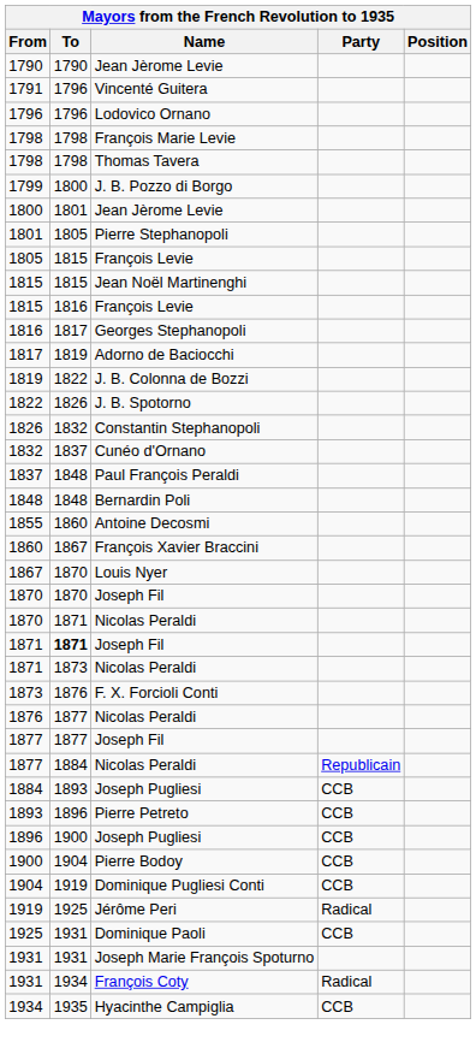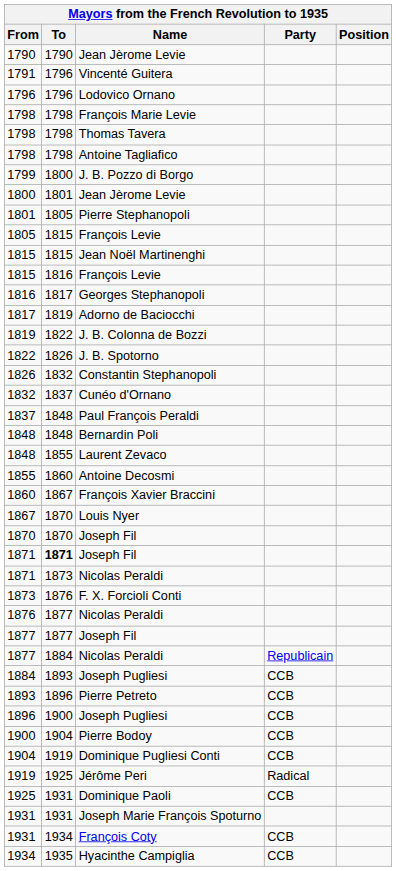 <table class="wikitable collapsible collapsed">
 <tr>
 <th colspan=5><a href='#'>Mayors</a> from the French Revolution to 1935</th>
 </tr>
 <tr>
 <th>From</th>
 <th>To</th>
 <th>Name</th>
 <th>Party</th>
 <th>Position</th>
 </tr>
 <tr>
 <td>1790</td>
 <td>1790</td>
 <td>Jean Jèrome Levie</td>
 <td></td>
 <td></td>
 </tr>
 <tr>
 <td>1791</td>
 <td>1796</td>
 <td>Vincenté Guitera</td>
 <td></td>
 <td></td>
 </tr>
 <tr>
 <td>1796</td>
 <td>1796</td>
 <td>Lodovico Ornano</td>
 <td></td>
 <td></td>
 </tr>
 <tr>
 <td>1798</td>
 <td>1798</td>
 <td>François Marie Levie</td>
 <td></td>
 <td></td>
 </tr>
 <tr>
 <td>1798</td>
 <td>1798</td>
 <td>Thomas Tavera</td>
+<td></td>
+<td></td>
+</tr>
+<tr>
+<td>1798</td>
+<td>1798</td>
+<td>Antoine Tagliafico</td>
 <td></td>
 <td></td>
 </tr>
 <tr>
 <td>1799</td>
 <td>1800</td>
 <td>J. B. Pozzo di Borgo</td>
 <td></td>
 <td></td>
 </tr>
 <tr>
 <td>1800</td>
 <td>1801</td>
 <td>Jean Jèrome Levie</td>
 <td></td>
 <td></td>
 </tr>
 <tr>
 <td>1801</td>
 <td>1805</td>
 <td>Pierre Stephanopoli</td>
 <td></td>
 <td></td>
 </tr>
 <tr>
 <td>1805</td>
 <td>1815</td>
 <td>François Levie</td>
 <td></td>
 <td></td>
 </tr>
 <tr>
 <td>1815</td>
 <td>1815</td>
 <td>Jean Noël Martinenghi</td>
 <td></td>
 <td></td>
 </tr>
 <tr>
 <td>1815</td>
 <td>1816</td>
 <td>François Levie</td>
 <td></td>
 <td></td>
 </tr>
 <tr>
 <td>1816</td>
 <td>1817</td>
 <td>Georges Stephanopoli</td>
 <td></td>
 <td></td>
 </tr>
 <tr>
 <td>1817</td>
 <td>1819</td>
 <td>Adorno de Baciocchi</td>
 <td></td>
 <td></td>
 </tr>
 <tr>
 <td>1819</td>
 <td>1822</td>
 <td>J. B. Colonna de Bozzi</td>
 <td></td>
 <td></td>
 </tr>
 <tr>
 <td>1822</td>
 <td>1826</td>
 <td>J. B. Spotorno</td>
 <td></td>
 <td></td>
 </tr>
 <tr>
 <td>1826</td>
 <td>1832</td>
 <td>Constantin Stephanopoli</td>
 <td></td>
 <td></td>
 </tr>
 <tr>
 <td>1832</td>
 <td>1837</td>
 <td>Cunéo d'Ornano</td>
 <td></td>
 <td></td>
 </tr>
 <tr>
 <td>1837</td>
 <td>1848</td>
 <td>Paul François Peraldi</td>
 <td></td>
 <td></td>
 </tr>
 <tr>
 <td>1848</td>
 <td>1848</td>
 <td>Bernardin Poli</td>
 <td></td>
 <td></td>
 </tr>
 <tr>
+<td>1848</td>
+<td>1855</td>
+<td>Laurent Zevaco</td>
+<td></td>
+<td></td>
+</tr>
+<tr>
 <td>1855</td>
 <td>1860</td>
 <td>Antoine Decosmi</td>
 <td></td>
 <td></td>
 </tr>
 <tr>
 <td>1860</td>
 <td>1867</td>
 <td>François Xavier Braccini</td>
 <td></td>
 <td></td>
 </tr>
 <tr>
 <td>1867</td>
 <td>1870</td>
 <td>Louis Nyer</td>
 <td></td>
 <td></td>
 </tr>
 <tr>
 <td>1870</td>
 <td>1870</td>
 <td>Joseph Fil</td>
-<td></td>
-<td></td>
-</tr>
-<tr>
-<td>1870</td>
-<td>1871</td>
-<td>Nicolas Peraldi</td>
 <td></td>
 <td></td>
 </tr>
 <tr>
 <td>1871</td>
 <td><strong>1871</strong></td>
 <td>Joseph Fil</td>
 <td></td>
 <td></td>
 </tr>
 <tr>
 <td>1871</td>
 <td>1873</td>
 <td>Nicolas Peraldi</td>
 <td></td>
 <td></td>
 </tr>
 <tr>
 <td>1873</td>
 <td>1876</td>
 <td>F. X. Forcioli Conti</td>
 <td></td>
 <td></td>
 </tr>
 <tr>
 <td>1876</td>
 <td>1877</td>
 <td>Nicolas Peraldi</td>
 <td></td>
 <td></td>
 </tr>
 <tr>
 <td>1877</td>
 <td>1877</td>
 <td>Joseph Fil</td>
 <td></td>
 <td></td>
 </tr>
 <tr>
 <td>1877</td>
 <td>1884</td>
 <td>Nicolas Peraldi</td>
 <td><a href='#'>Republicain</a></td>
 <td></td>
 </tr>
 <tr>
 <td>1884</td>
 <td>1893</td>
 <td>Joseph Pugliesi</td>
 <td>CCB</td>
 <td></td>
 </tr>
 <tr>
 <td>1893</td>
 <td>1896</td>
 <td>Pierre Petreto</td>
 <td>CCB</td>
 <td></td>
 </tr>
 <tr>
 <td>1896</td>
 <td>1900</td>
 <td>Joseph Pugliesi</td>
 <td>CCB</td>
 <td></td>
 </tr>
 <tr>
 <td>1900</td>
 <td>1904</td>
 <td>Pierre Bodoy</td>
 <td>CCB</td>
 <td></td>
 </tr>
 <tr>
 <td>1904</td>
 <td>1919</td>
 <td>Dominique Pugliesi Conti</td>
 <td>CCB</td>
 <td></td>
 </tr>
 <tr>
 <td>1919</td>
 <td>1925</td>
 <td>Jérôme Peri</td>
 <td>Radical</td>
 <td></td>
 </tr>
 <tr>
 <td>1925</td>
 <td>1931</td>
 <td>Dominique Paoli</td>
 <td>CCB</td>
 <td></td>
 </tr>
 <tr>
 <td>1931</td>
 <td>1931</td>
 <td>Joseph Marie François Spoturno</td>
 <td></td>
 <td></td>
 </tr>
 <tr>
 <td>1931</td>
 <td>1934</td>
 <td><a href='#'>François Coty</a></td>
-<td>Radical</td>
+<td>CCB</td>
 <td></td>
 </tr>
 <tr>
 <td>1934</td>
 <td>1935</td>
 <td>Hyacinthe Campiglia</td>
 <td>CCB</td>
 <td></td>
 </tr>
 </table>
